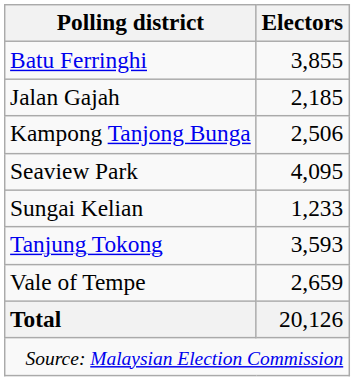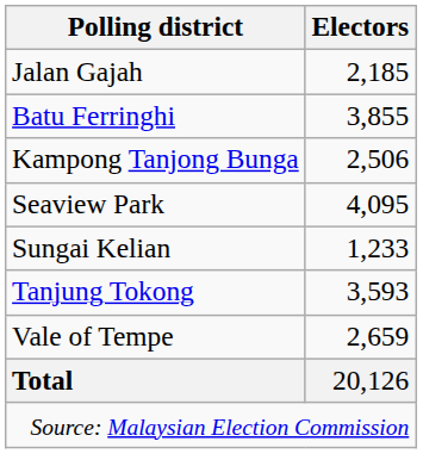 <table class="wikitable sortable">
 <tr>
 <th>Polling district</th>
 <th>Electors</th>
 </tr>
 <tr>
+<td>Jalan Gajah</td>
+<td align="right">2,185</td>
+</tr>
+<tr>
 <td><a href='#'>Batu Ferringhi</a></td>
 <td align="right">3,855</td>
-</tr>
-<tr>
-<td>Jalan Gajah</td>
-<td align="right">2,185</td>
 </tr>
 <tr>
 <td>Kampong <a href='#'>Tanjong Bunga</a></td>
 <td align="right">2,506</td>
 </tr>
 <tr>
 <td>Seaview Park</td>
 <td align="right">4,095</td>
 </tr>
 <tr>
 <td>Sungai Kelian</td>
 <td align="right">1,233</td>
 </tr>
 <tr>
 <td><a href='#'>Tanjung Tokong</a></td>
 <td align="right">3,593</td>
 </tr>
 <tr>
 <td>Vale of Tempe</td>
 <td align="right">2,659</td>
 </tr>
 <tr>
 <td style="background: #f2f2f2"><strong>Total</strong></td>
 <td style="background: #f2f2f2" align="right">20,126</td>
 </tr>
 <tr>
 <td colspan="2"  align="right"><small><em>Source: <a href='#'>Malaysian Election Commission</a></em></small></td>
 </tr>
 </table>
